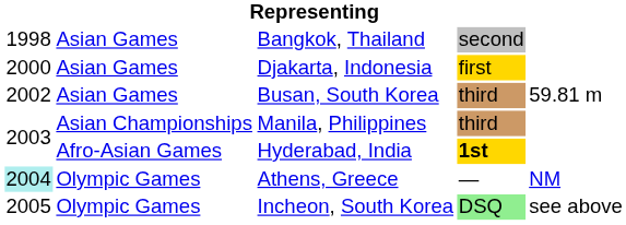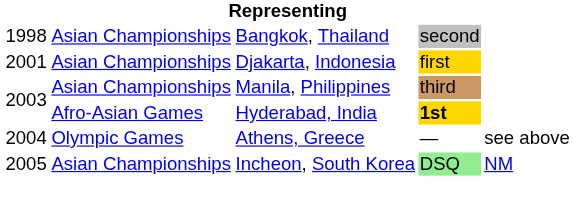 <table>
 <tr>
 <th colspan="5">Representing </th>
 </tr>
 <tr>
 <td>1998</td>
-<td><a href='#'>Asian Games</a></td>
+<td><a href='#'>Asian Championships</a></td>
 <td><a href='#'>Bangkok</a>, <a href='#'>Thailand</a></td>
 <td bgcolor="silver">second</td>
 <td></td>
 </tr>
 <tr>
-<td>2000</td>
-<td><a href='#'>Asian Games</a></td>
+<td>2001</td>
+<td><a href='#'>Asian Championships</a></td>
 <td><a href='#'>Djakarta</a>, <a href='#'>Indonesia</a></td>
 <td bgcolor="gold">first</td>
 <td></td>
-</tr>
-<tr>
-<td>2002</td>
-<td><a href='#'>Asian Games</a></td>
-<td><a href='#'>Busan, South Korea</a></td>
-<td bgcolor="cc9966">third</td>
-<td>59.81 m</td>
 </tr>
 <tr>
 <td rowspan=2>2003</td>
 <td><a href='#'>Asian Championships</a></td>
 <td><a href='#'>Manila</a>, <a href='#'>Philippines</a></td>
 <td bgcolor="cc9966">third</td>
 <td></td>
 </tr>
 <tr>
 <td><a href='#'>Afro-Asian Games</a></td>
 <td><a href='#'>Hyderabad, India</a></td>
 <td bgcolor=gold><strong>1st</strong></td>
 <td></td>
 </tr>
 <tr>
-<td style="background: paleturquoise;">2004</td>
+<td>2004</td>
 <td><a href='#'>Olympic Games</a></td>
 <td><a href='#'>Athens, Greece</a></td>
 <td>—</td>
-<td><a href='#'>NM</a></td>
+<td>see above</td>
 </tr>
 <tr>
 <td>2005</td>
-<td><a href='#'>Olympic Games</a></td>
+<td><a href='#'>Asian Championships</a></td>
 <td><a href='#'>Incheon</a>, <a href='#'>South Korea</a></td>
 <td bgcolor="lightgreen">DSQ</td>
-<td>see above</td>
+<td><a href='#'>NM</a></td>
 </tr>
 </table>
